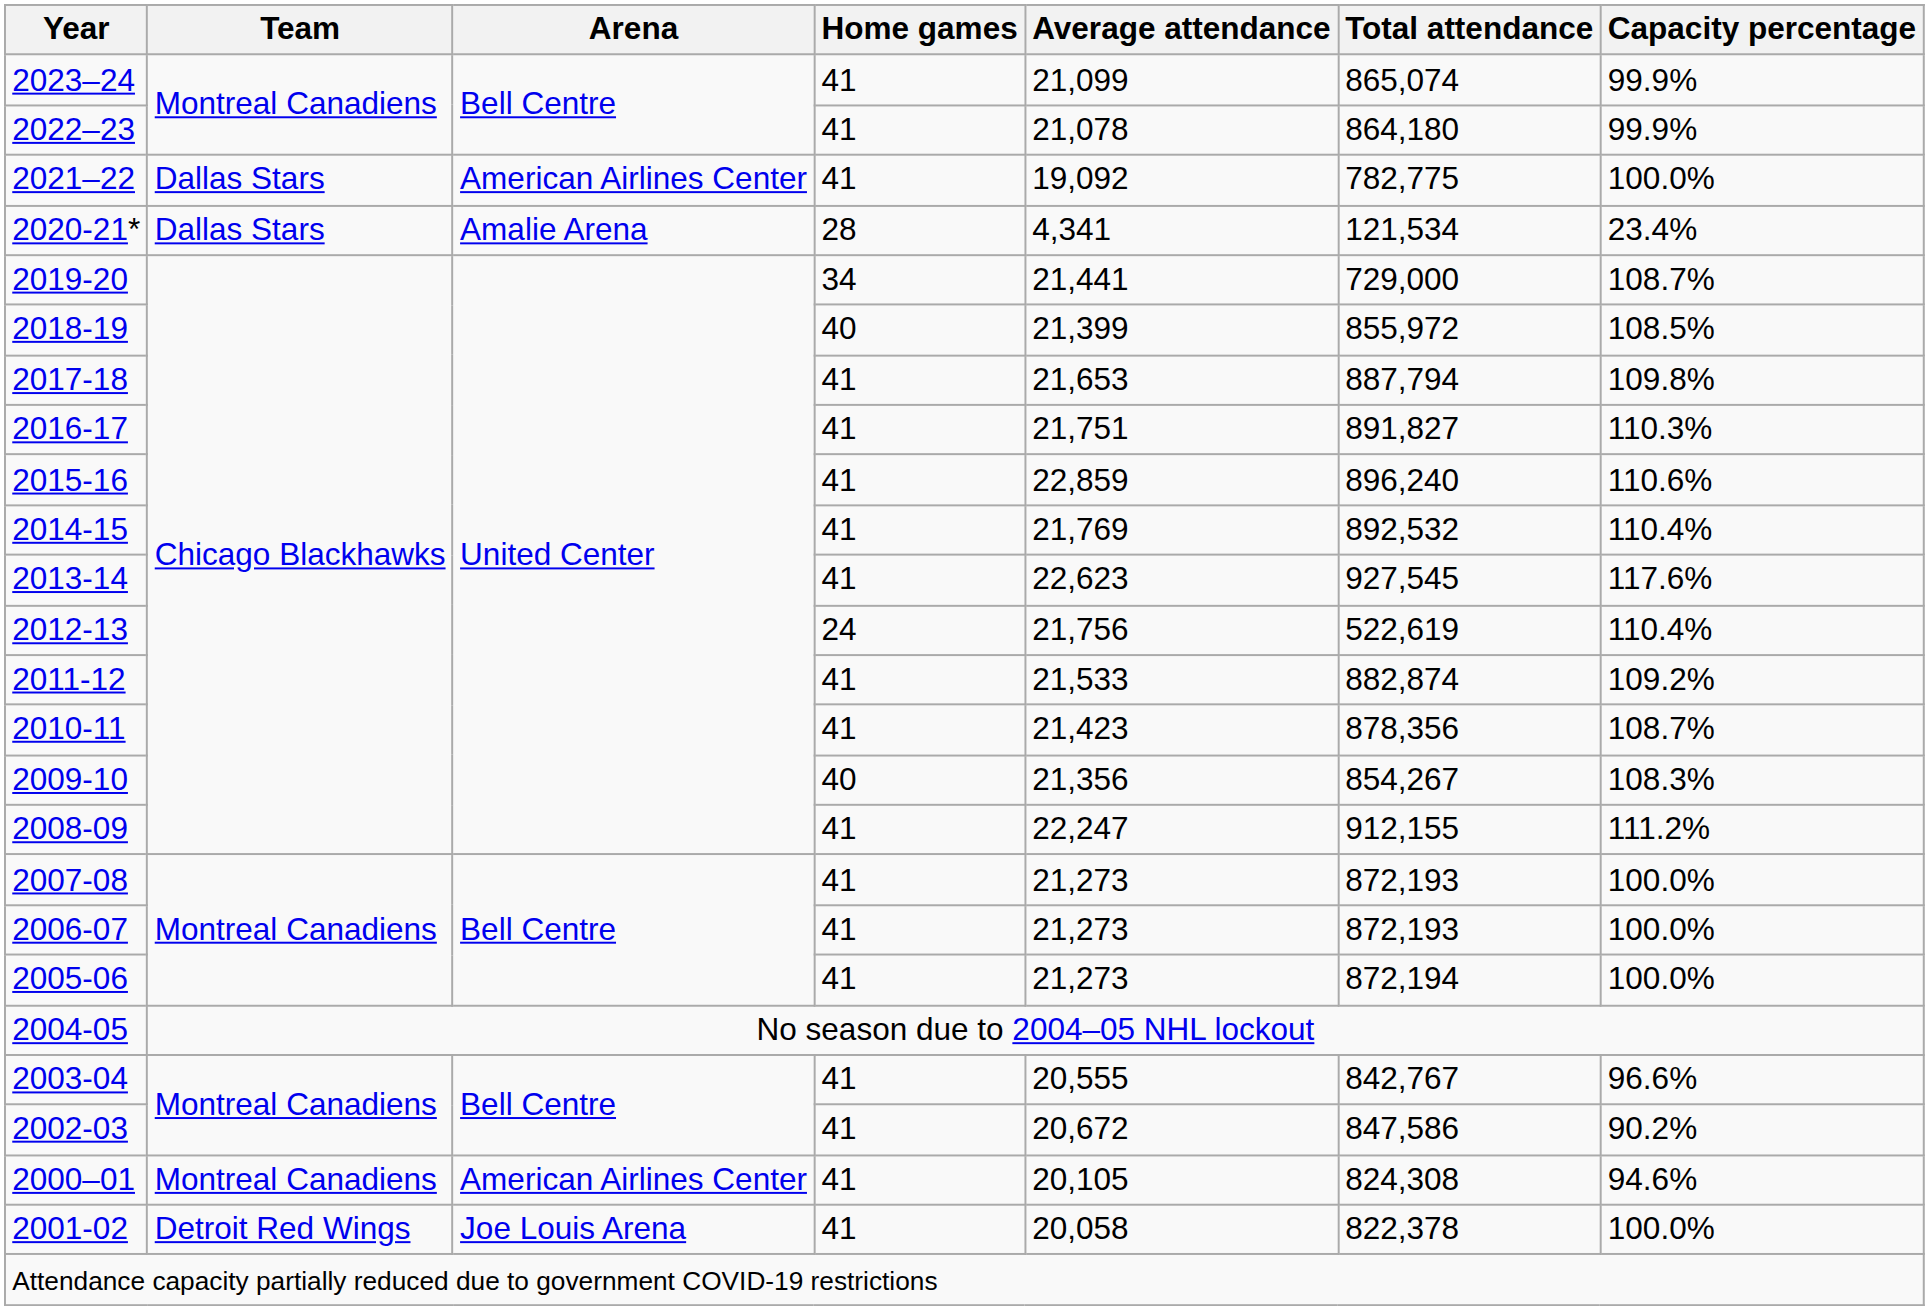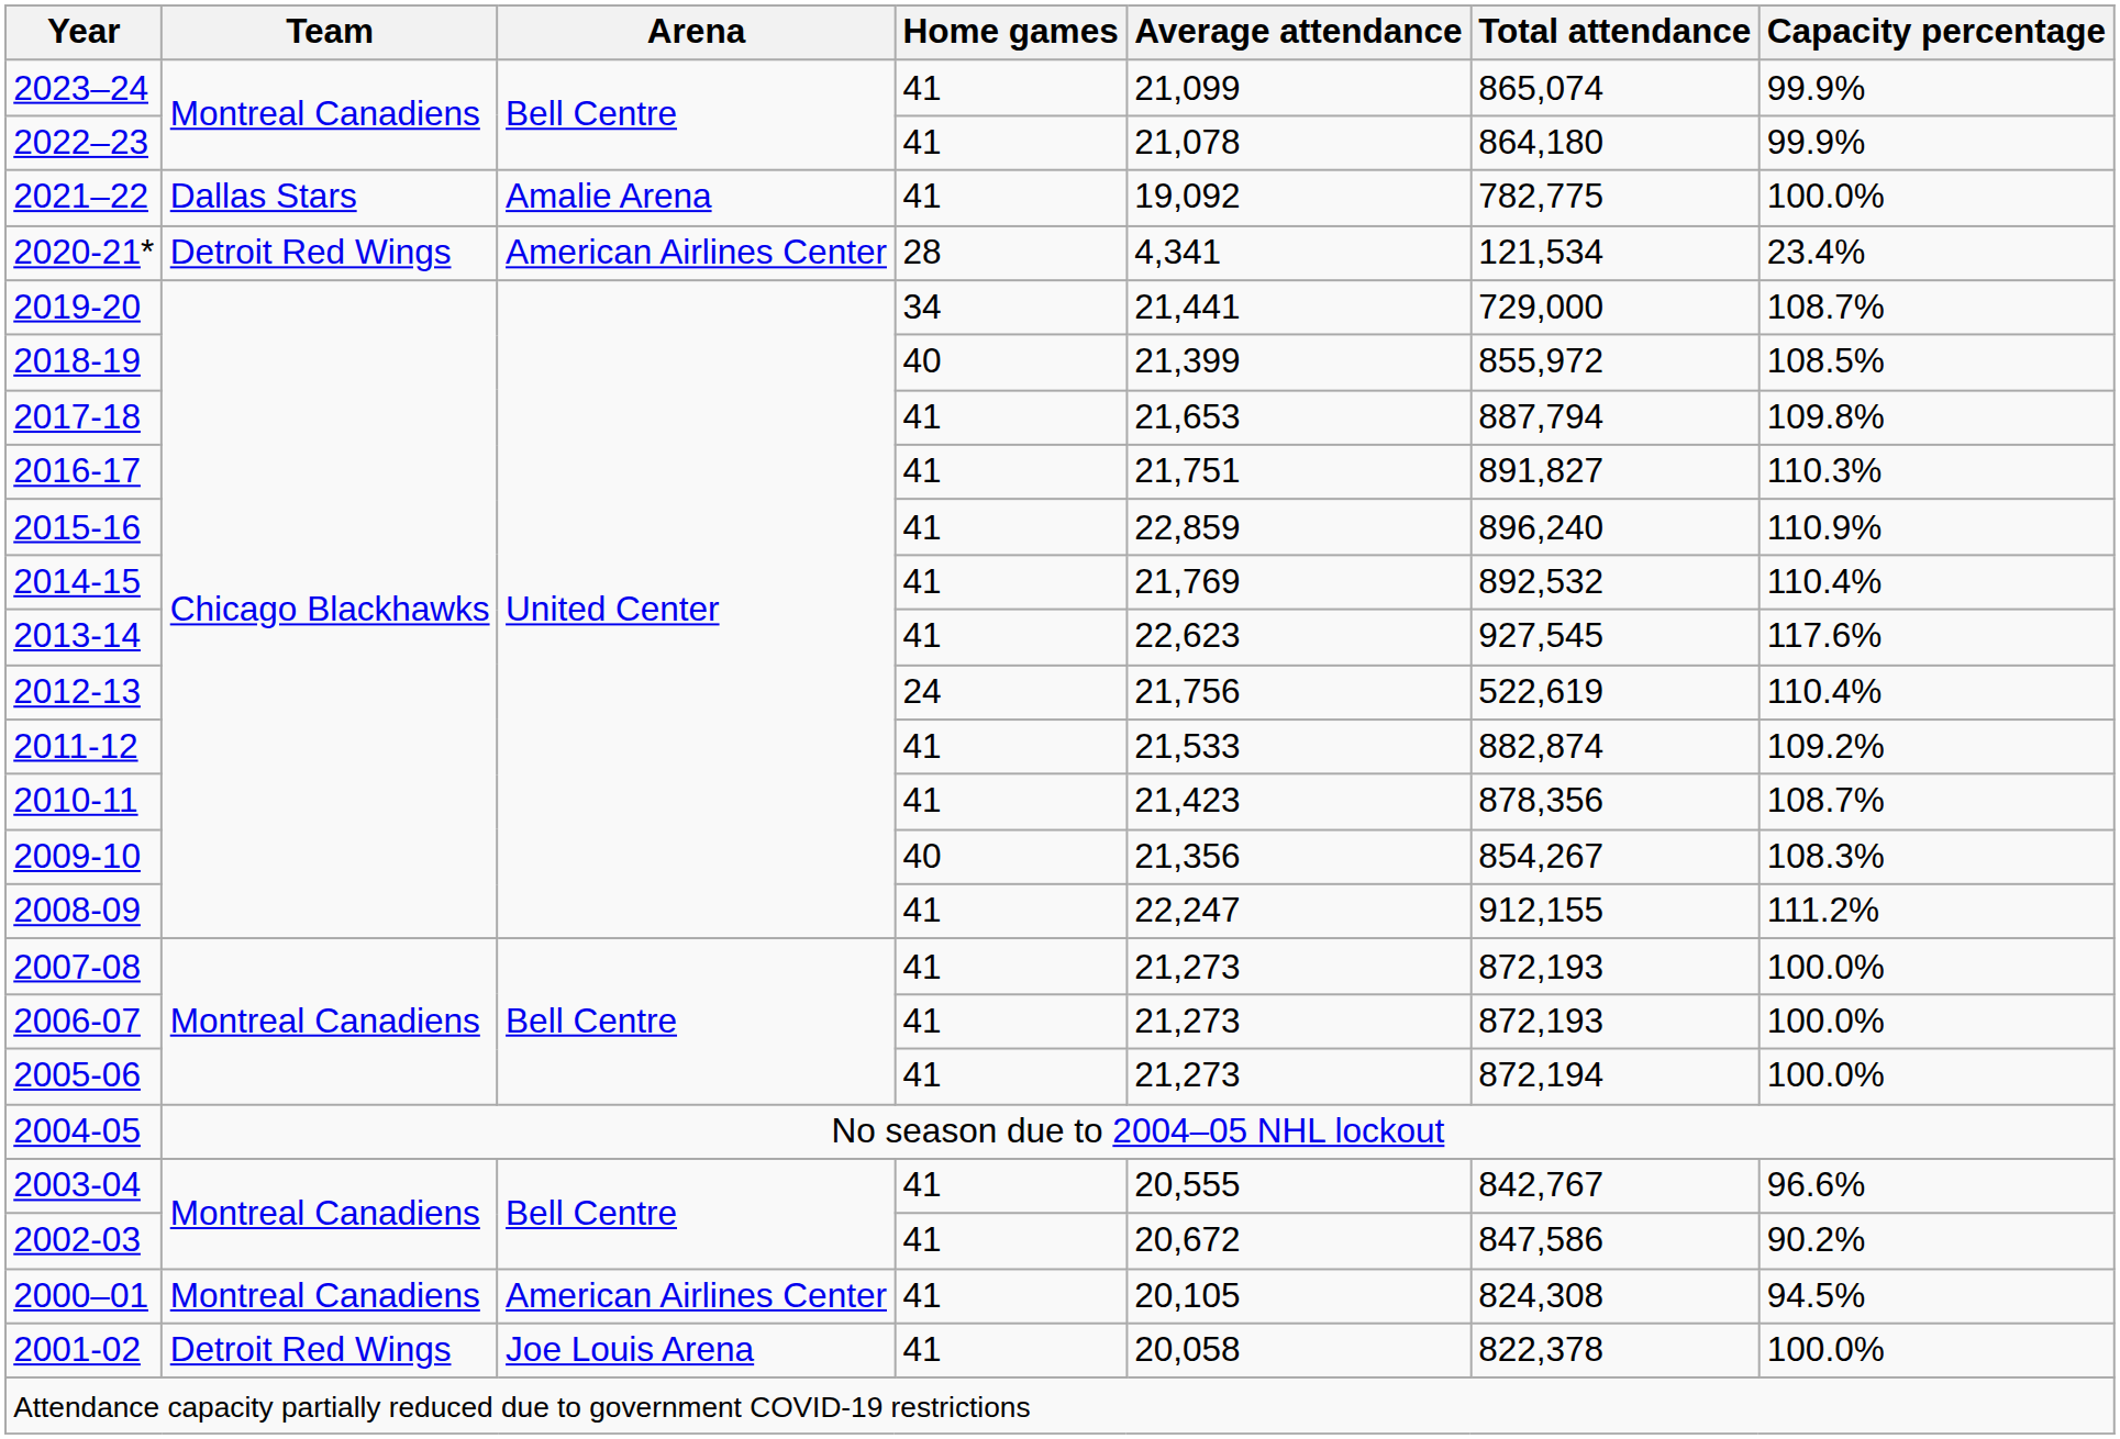 <table class="wikitable sortable">
 <tr>
 <th>Year</th>
 <th>Team</th>
 <th>Arena</th>
 <th>Home games</th>
 <th>Average attendance</th>
 <th>Total attendance</th>
 <th data-sort-type="number">Capacity percentage</th>
 </tr>
 <tr>
 <td><a href='#'>2023–24</a></td>
 <td rowspan=2><a href='#'>Montreal Canadiens</a></td>
 <td rowspan=2><a href='#'>Bell Centre</a></td>
 <td>41</td>
 <td>21,099</td>
 <td>865,074</td>
 <td>99.9%</td>
 </tr>
 <tr>
 <td><a href='#'>2022–23</a></td>
 <td>41</td>
 <td>21,078</td>
 <td>864,180</td>
 <td>99.9%</td>
 </tr>
 <tr>
 <td><a href='#'>2021–22</a></td>
 <td><a href='#'>Dallas Stars</a></td>
-<td><a href='#'>American Airlines Center</a></td>
+<td><a href='#'>Amalie Arena</a></td>
 <td>41</td>
 <td>19,092</td>
 <td>782,775</td>
 <td>100.0%</td>
 </tr>
 <tr>
 <td><a href='#'>2020-21</a>*</td>
-<td><a href='#'>Dallas Stars</a></td>
-<td><a href='#'>Amalie Arena</a></td>
+<td><a href='#'>Detroit Red Wings</a></td>
+<td><a href='#'>American Airlines Center</a></td>
 <td>28</td>
 <td>4,341</td>
 <td>121,534</td>
 <td>23.4%</td>
 </tr>
 <tr>
 <td><a href='#'>2019-20</a></td>
 <td rowspan="12"><a href='#'>Chicago Blackhawks</a></td>
 <td rowspan="12"><a href='#'>United Center</a></td>
 <td>34</td>
 <td>21,441</td>
 <td>729,000</td>
 <td>108.7%</td>
 </tr>
 <tr>
 <td><a href='#'>2018-19</a></td>
 <td>40</td>
 <td>21,399</td>
 <td>855,972</td>
 <td>108.5%</td>
 </tr>
 <tr>
 <td><a href='#'>2017-18</a></td>
 <td>41</td>
 <td>21,653</td>
 <td>887,794</td>
 <td>109.8%</td>
 </tr>
 <tr>
 <td><a href='#'>2016-17</a></td>
 <td>41</td>
 <td>21,751</td>
 <td>891,827</td>
 <td>110.3%</td>
 </tr>
 <tr>
 <td><a href='#'>2015-16</a></td>
 <td>41</td>
 <td>22,859</td>
 <td>896,240</td>
-<td>110.6%</td>
+<td>110.9%</td>
 </tr>
 <tr>
 <td><a href='#'>2014-15</a></td>
 <td>41</td>
 <td>21,769</td>
 <td>892,532</td>
 <td>110.4%</td>
 </tr>
 <tr>
 <td><a href='#'>2013-14</a></td>
 <td>41</td>
 <td>22,623</td>
 <td>927,545</td>
 <td>117.6%</td>
 </tr>
 <tr>
 <td><a href='#'>2012-13</a></td>
 <td>24</td>
 <td>21,756</td>
 <td>522,619</td>
 <td>110.4%</td>
 </tr>
 <tr>
 <td><a href='#'>2011-12</a></td>
 <td>41</td>
 <td>21,533</td>
 <td>882,874</td>
 <td>109.2%</td>
 </tr>
 <tr>
 <td><a href='#'>2010-11</a></td>
 <td>41</td>
 <td>21,423</td>
 <td>878,356</td>
 <td>108.7%</td>
 </tr>
 <tr>
 <td><a href='#'>2009-10</a></td>
 <td>40</td>
 <td>21,356</td>
 <td>854,267</td>
 <td>108.3%</td>
 </tr>
 <tr>
 <td><a href='#'>2008-09</a></td>
 <td>41</td>
 <td>22,247</td>
 <td>912,155</td>
 <td>111.2%</td>
 </tr>
 <tr>
 <td><a href='#'>2007-08</a></td>
 <td rowspan="3"><a href='#'>Montreal Canadiens</a></td>
 <td rowspan="3"><a href='#'>Bell Centre</a></td>
 <td>41</td>
 <td>21,273</td>
 <td>872,193</td>
 <td>100.0%</td>
 </tr>
 <tr>
 <td><a href='#'>2006-07</a></td>
 <td>41</td>
 <td>21,273</td>
 <td>872,193</td>
 <td>100.0%</td>
 </tr>
 <tr>
 <td><a href='#'>2005-06</a></td>
 <td>41</td>
 <td>21,273</td>
 <td>872,194</td>
 <td>100.0%</td>
 </tr>
 <tr>
 <td><a href='#'>2004-05</a></td>
 <td colspan="6" align=center>No season due to <a href='#'>2004–05 NHL lockout</a></td>
 </tr>
 <tr>
 <td><a href='#'>2003-04</a></td>
 <td rowspan="2"><a href='#'>Montreal Canadiens</a></td>
 <td rowspan="2"><a href='#'>Bell Centre</a></td>
 <td>41</td>
 <td>20,555</td>
 <td>842,767</td>
 <td>96.6%</td>
 </tr>
 <tr>
 <td><a href='#'>2002-03</a></td>
 <td>41</td>
 <td>20,672</td>
 <td>847,586</td>
 <td>90.2%</td>
 </tr>
 <tr>
 <td><a href='#'>2000–01</a></td>
 <td><a href='#'>Montreal Canadiens</a></td>
 <td><a href='#'>American Airlines Center</a></td>
 <td>41</td>
 <td>20,105</td>
 <td>824,308</td>
-<td>94.6%</td>
+<td>94.5%</td>
 </tr>
 <tr>
 <td><a href='#'>2001-02</a></td>
 <td><a href='#'>Detroit Red Wings</a></td>
 <td><a href='#'>Joe Louis Arena</a></td>
 <td>41</td>
 <td>20,058</td>
 <td>822,378</td>
 <td>100.0%</td>
 </tr>
 <tr>
 <td colspan=7><small> Attendance capacity partially reduced due to government COVID-19 restrictions</small></td>
 </tr>
 </table>
